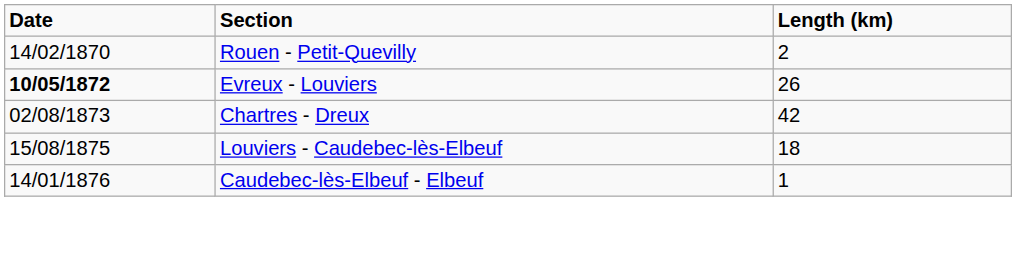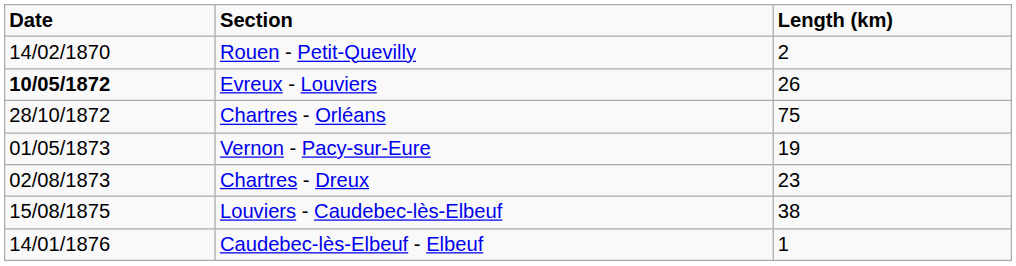 <table style="width:800px;" class="wikitable">
 <tr>
 <td><strong>Date</strong></td>
 <td><strong>Section</strong></td>
 <td><strong>Length (km)</strong></td>
 </tr>
 <tr>
 <td>14/02/1870</td>
 <td><a href='#'>Rouen</a> - <a href='#'>Petit-Quevilly</a></td>
 <td>2</td>
 </tr>
 <tr>
 <td><strong>10/05/1872</strong></td>
 <td><a href='#'>Evreux</a> - <a href='#'>Louviers</a></td>
 <td>26</td>
 </tr>
 <tr>
+<td>28/10/1872</td>
+<td><a href='#'>Chartres</a> - <a href='#'>Orléans</a></td>
+<td>75</td>
+</tr>
+<tr>
+<td>01/05/1873</td>
+<td><a href='#'>Vernon</a> - <a href='#'>Pacy-sur-Eure</a></td>
+<td>19</td>
+</tr>
+<tr>
 <td>02/08/1873</td>
 <td><a href='#'>Chartres</a> - <a href='#'>Dreux</a></td>
-<td>42</td>
+<td>23</td>
 </tr>
 <tr>
 <td>15/08/1875</td>
 <td><a href='#'>Louviers</a> - <a href='#'>Caudebec-lès-Elbeuf</a></td>
-<td>18</td>
+<td>38</td>
 </tr>
 <tr>
 <td>14/01/1876</td>
 <td><a href='#'>Caudebec-lès-Elbeuf</a> - <a href='#'>Elbeuf</a></td>
 <td>1</td>
 </tr>
 </table>
